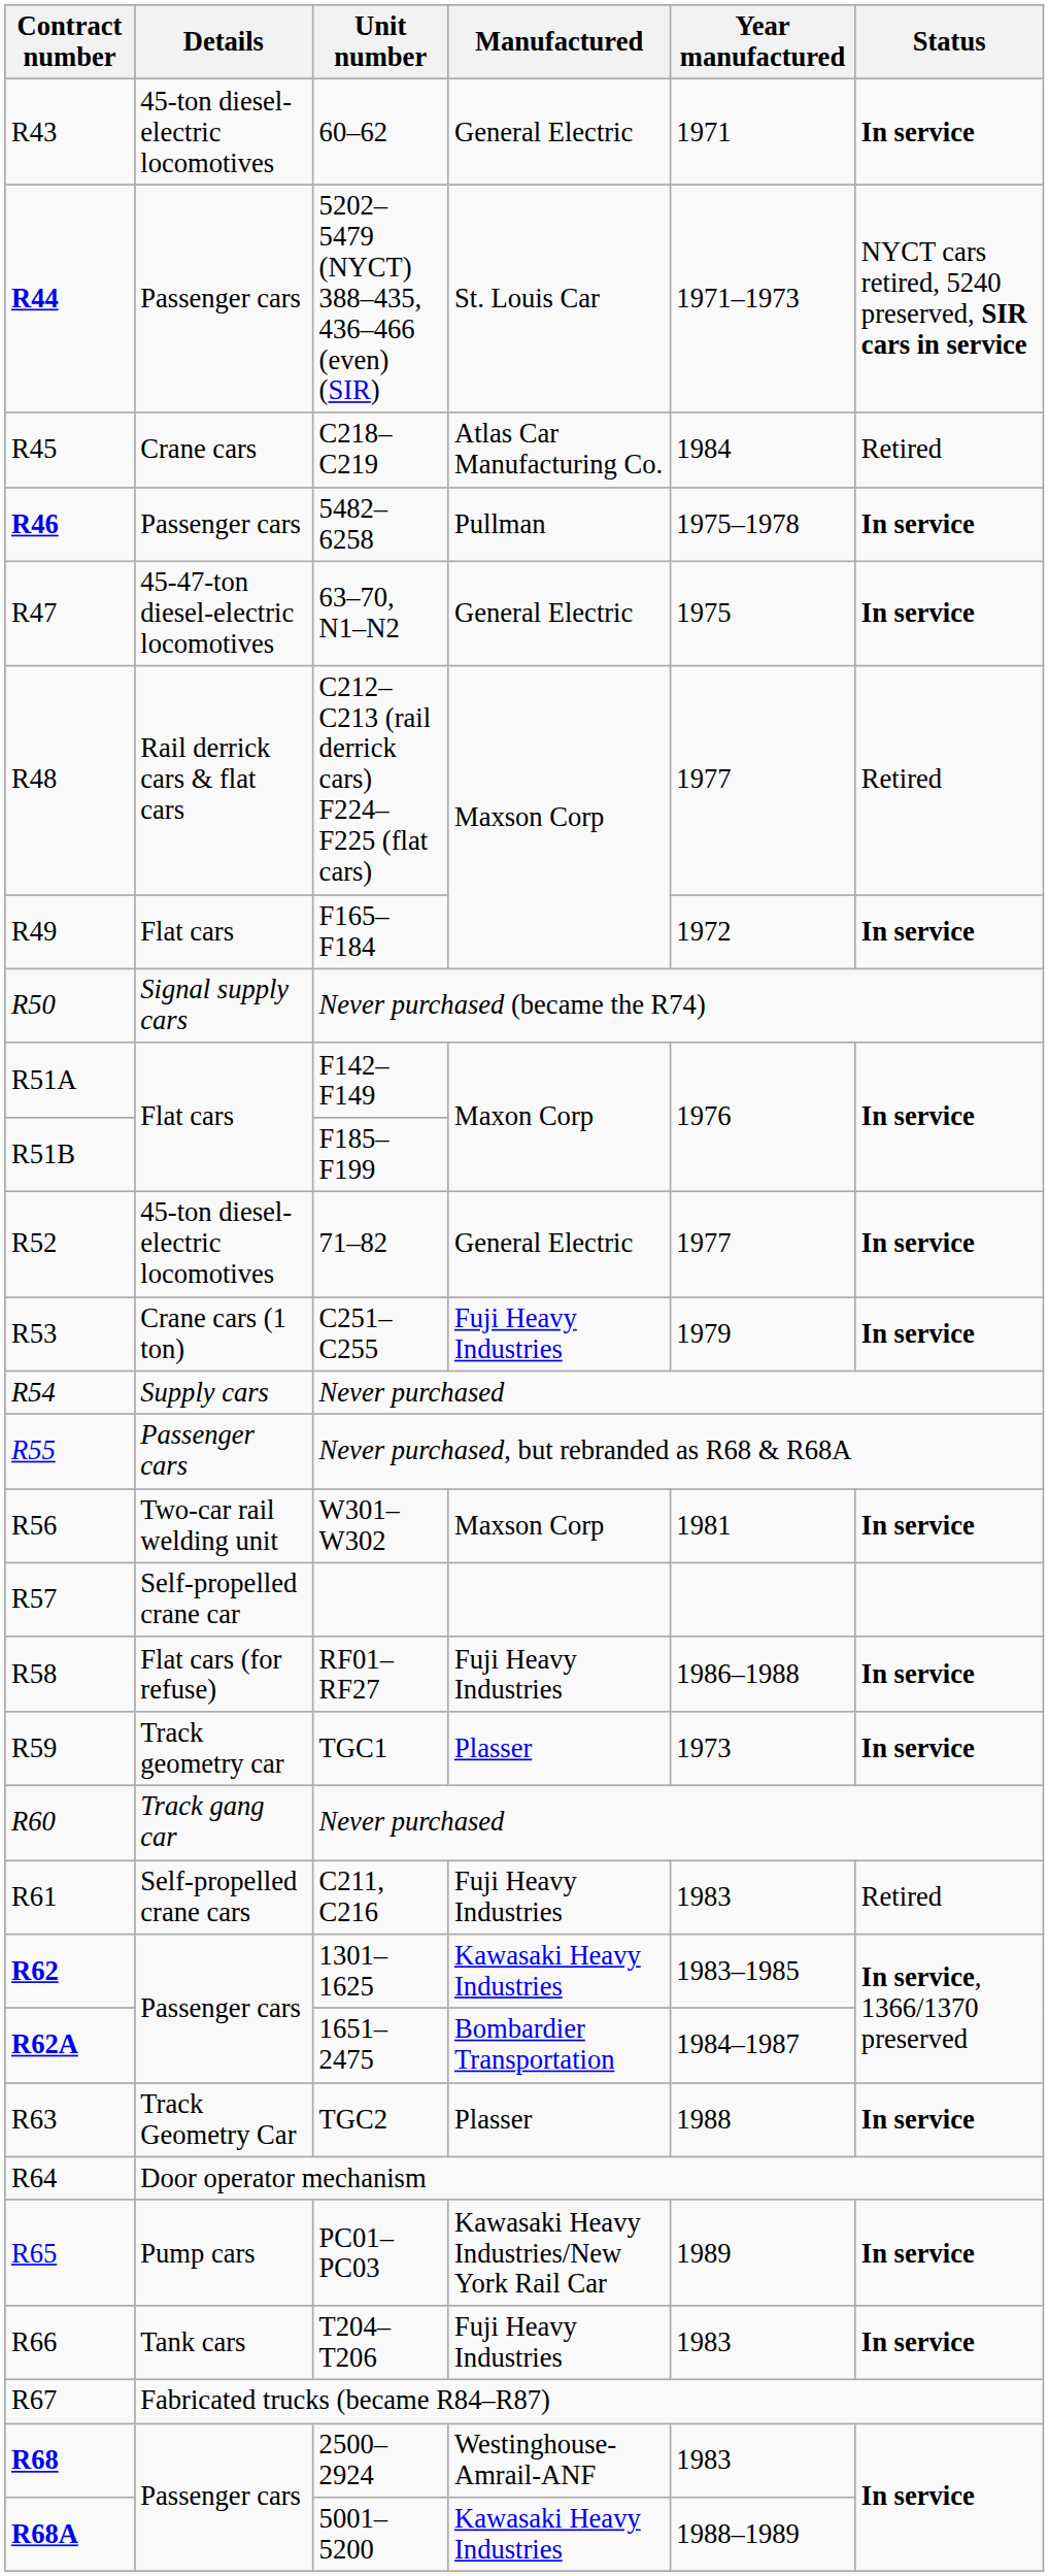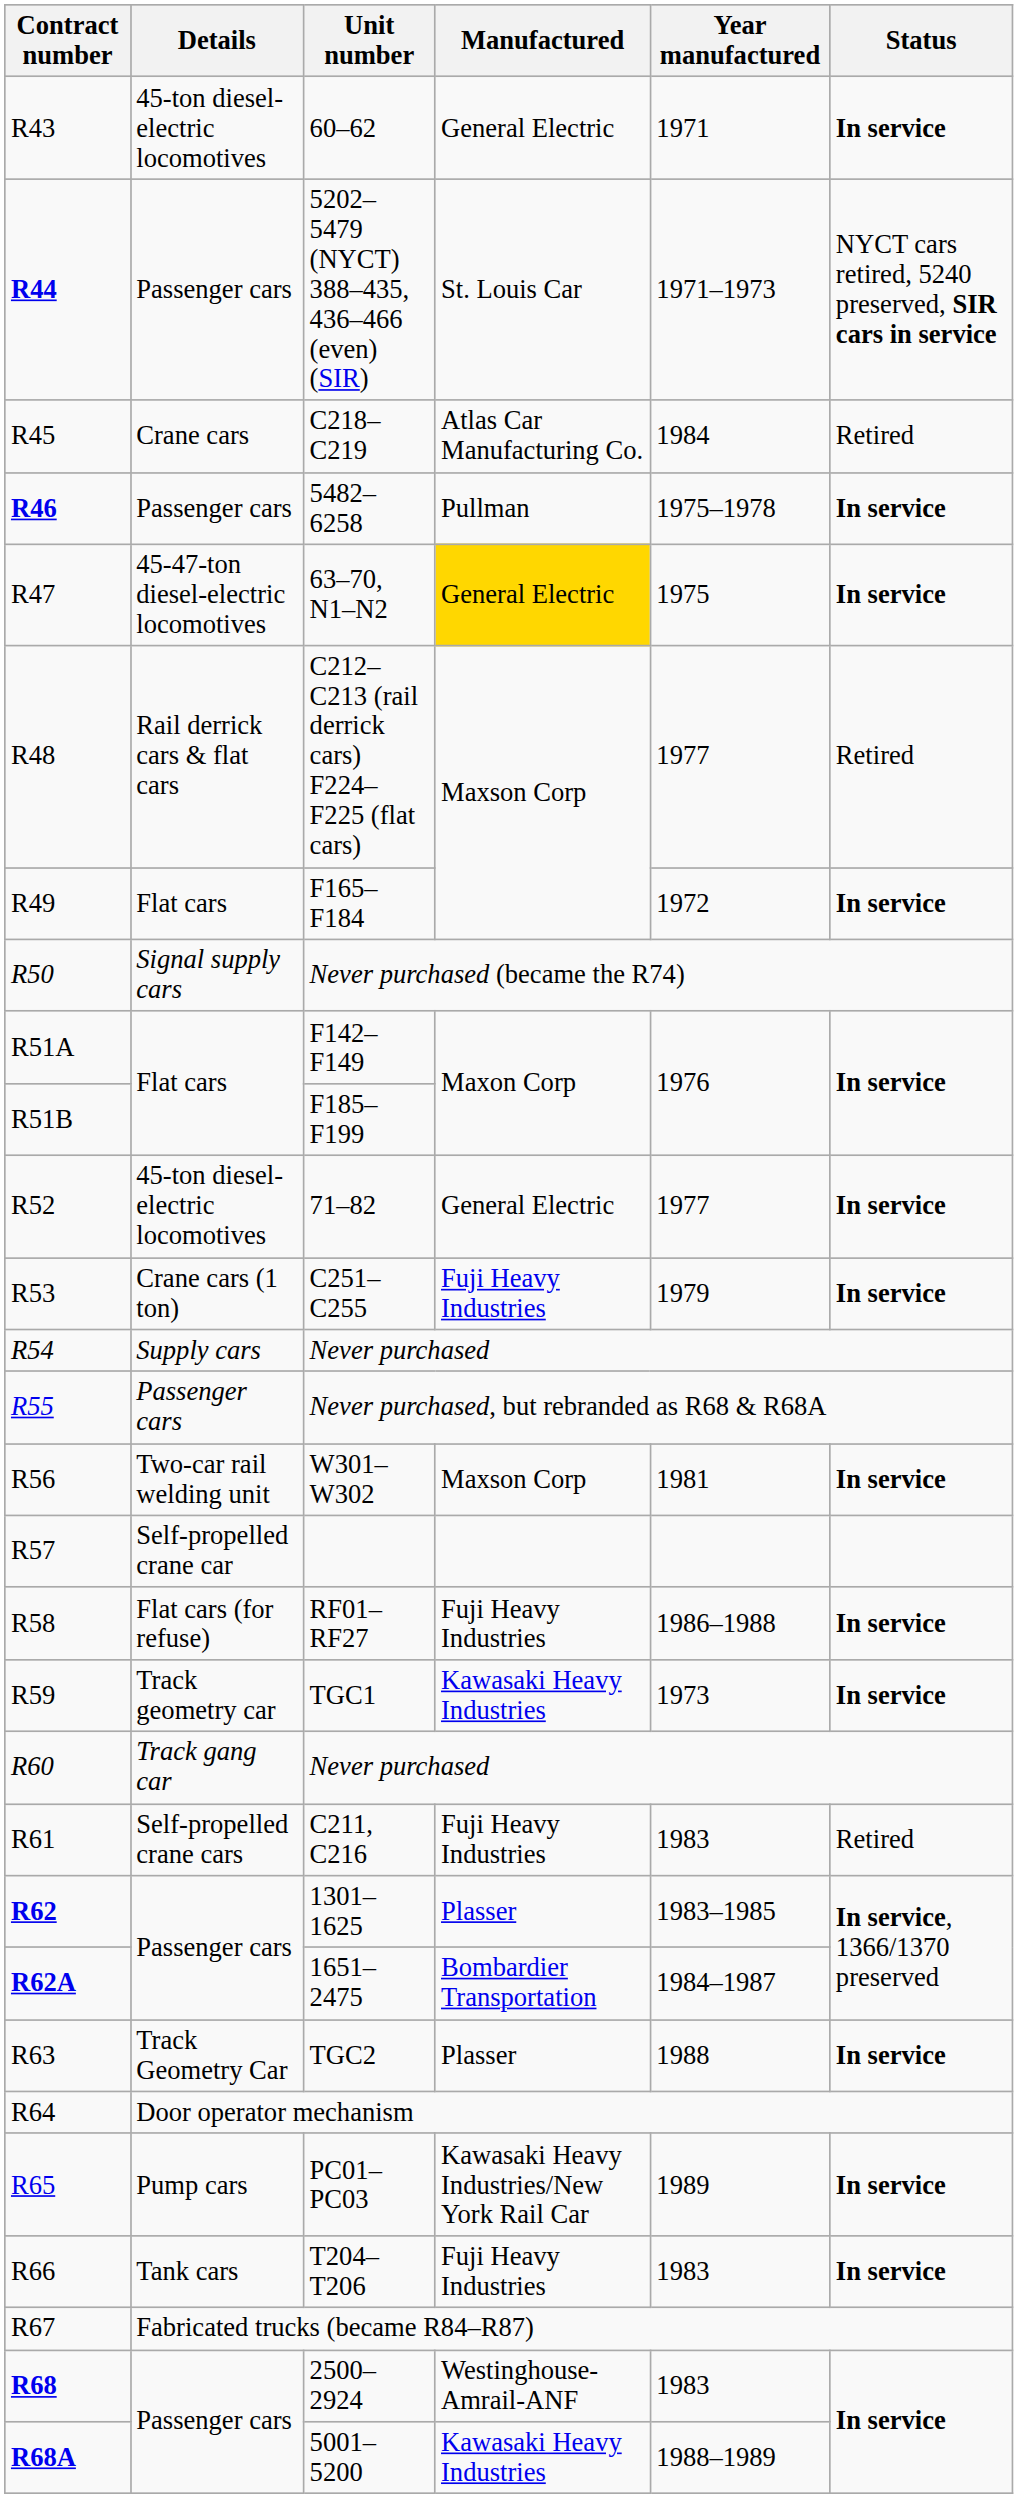 <table class="wikitable sortable">
 <tr>
 <th>Contract number</th>
 <th>Details</th>
 <th>Unit number</th>
 <th>Manufactured</th>
 <th>Year manufactured</th>
 <th>Status</th>
 </tr>
 <tr>
 <td>R43</td>
 <td>45-ton diesel-electric locomotives</td>
 <td>60–62</td>
 <td>General Electric</td>
 <td>1971</td>
 <td><strong>In service</strong></td>
 </tr>
 <tr>
 <td><strong><a href='#'>R44</a></strong></td>
 <td>Passenger cars</td>
 <td>5202–5479 (NYCT)<br>388–435, 436–466 (even) (<a href='#'>SIR</a>)</td>
 <td>St. Louis Car</td>
 <td>1971–1973</td>
 <td>NYCT cars retired, 5240 preserved, <strong>SIR cars in service</strong></td>
 </tr>
 <tr>
 <td>R45</td>
 <td>Crane cars</td>
 <td>C218–C219</td>
 <td>Atlas Car Manufacturing Co.</td>
 <td>1984</td>
 <td>Retired</td>
 </tr>
 <tr>
 <td><strong><a href='#'>R46</a></strong></td>
 <td>Passenger cars</td>
 <td>5482–6258</td>
 <td>Pullman</td>
 <td>1975–1978</td>
 <td><strong>In service</strong></td>
 </tr>
 <tr>
 <td>R47</td>
 <td>45-47-ton diesel-electric locomotives</td>
 <td>63–70, N1–N2</td>
-<td>General Electric</td>
+<td style="background: gold;">General Electric</td>
 <td>1975</td>
 <td><strong>In service</strong></td>
 </tr>
 <tr>
 <td>R48</td>
 <td>Rail derrick cars & flat cars</td>
 <td>C212–C213 (rail derrick cars)<br>F224–F225 (flat cars)</td>
 <td rowspan=2>Maxson Corp</td>
 <td>1977</td>
 <td>Retired</td>
 </tr>
 <tr>
 <td>R49</td>
 <td>Flat cars</td>
 <td>F165–F184</td>
 <td>1972</td>
 <td><strong>In service</strong></td>
 </tr>
 <tr>
 <td><em>R50</em></td>
 <td><em>Signal supply cars</em></td>
 <td colspan=4><em>Never purchased</em> (became the R74)</td>
 </tr>
 <tr>
 <td>R51A</td>
 <td rowspan=2>Flat cars</td>
 <td>F142–F149</td>
 <td rowspan=2>Maxon Corp</td>
 <td rowspan=2>1976</td>
 <td rowspan=2><strong>In service</strong></td>
 </tr>
 <tr>
 <td>R51B</td>
 <td>F185–F199</td>
 </tr>
 <tr>
 <td>R52</td>
 <td>45-ton diesel-electric locomotives</td>
 <td>71–82</td>
 <td>General Electric</td>
 <td>1977</td>
 <td><strong>In service</strong></td>
 </tr>
 <tr>
 <td>R53</td>
 <td>Crane cars (1 ton)</td>
 <td>C251–C255</td>
 <td><a href='#'>Fuji Heavy Industries</a></td>
 <td>1979</td>
 <td><strong>In service</strong></td>
 </tr>
 <tr>
 <td><em>R54</em></td>
 <td><em>Supply cars</em></td>
 <td colspan=4><em>Never purchased</em></td>
 </tr>
 <tr>
 <td><em><a href='#'>R55</a></em></td>
 <td><em>Passenger cars</em></td>
 <td colspan=4><em>Never purchased</em>, but rebranded as R68 & R68A</td>
 </tr>
 <tr>
 <td>R56</td>
 <td>Two-car rail welding unit</td>
 <td>W301–W302</td>
 <td>Maxson Corp</td>
 <td>1981</td>
 <td><strong>In service</strong></td>
 </tr>
 <tr>
 <td>R57</td>
 <td>Self-propelled crane car</td>
 <td></td>
 <td></td>
 <td></td>
 <td></td>
 </tr>
 <tr>
 <td>R58</td>
 <td>Flat cars (for refuse)</td>
 <td>RF01–RF27</td>
 <td>Fuji Heavy Industries</td>
 <td>1986–1988</td>
 <td><strong>In service</strong></td>
 </tr>
 <tr>
 <td>R59</td>
 <td>Track geometry car</td>
 <td>TGC1</td>
-<td><a href='#'>Plasser</a></td>
+<td><a href='#'>Kawasaki Heavy Industries</a></td>
 <td>1973</td>
 <td><strong>In service</strong></td>
 </tr>
 <tr>
 <td><em>R60</em></td>
 <td><em>Track gang car</em></td>
 <td colspan=4><em>Never purchased</em></td>
 </tr>
 <tr>
 <td>R61</td>
 <td>Self-propelled crane cars</td>
 <td>C211, C216</td>
 <td>Fuji Heavy Industries</td>
 <td>1983</td>
 <td>Retired</td>
 </tr>
 <tr>
 <td><strong><a href='#'>R62</a></strong></td>
 <td rowspan=2>Passenger cars</td>
 <td>1301–1625</td>
-<td><a href='#'>Kawasaki Heavy Industries</a></td>
+<td><a href='#'>Plasser</a></td>
 <td>1983–1985</td>
 <td rowspan=2><strong>In service</strong>, 1366/1370 preserved</td>
 </tr>
 <tr>
 <td><strong><a href='#'>R62A</a></strong></td>
 <td>1651–2475</td>
 <td><a href='#'>Bombardier Transportation</a></td>
 <td>1984–1987</td>
 </tr>
 <tr>
 <td>R63</td>
 <td>Track Geometry Car</td>
 <td>TGC2</td>
 <td>Plasser</td>
 <td>1988</td>
 <td><strong>In service</strong></td>
 </tr>
 <tr>
 <td>R64</td>
 <td colspan=5>Door operator mechanism</td>
 </tr>
 <tr>
 <td><a href='#'>R65</a></td>
 <td>Pump cars</td>
 <td>PC01–PC03</td>
 <td>Kawasaki Heavy Industries/New York Rail Car</td>
 <td>1989</td>
 <td><strong>In service</strong></td>
 </tr>
 <tr>
 <td>R66</td>
 <td>Tank cars</td>
 <td>T204–T206</td>
 <td>Fuji Heavy Industries</td>
 <td>1983</td>
 <td><strong>In service</strong></td>
 </tr>
 <tr>
 <td>R67</td>
 <td colspan=5>Fabricated trucks (became R84–R87)</td>
 </tr>
 <tr>
 <td><strong><a href='#'>R68</a></strong></td>
 <td rowspan=2>Passenger cars</td>
 <td>2500–2924</td>
 <td>Westinghouse-Amrail-ANF</td>
 <td>1983</td>
 <td rowspan=2><strong>In service</strong></td>
 </tr>
 <tr>
 <td><strong><a href='#'>R68A</a></strong></td>
 <td>5001–5200</td>
 <td><a href='#'>Kawasaki Heavy Industries</a></td>
 <td>1988–1989</td>
 </tr>
 </table>
